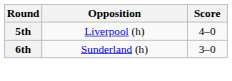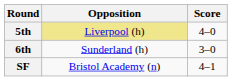 <table class="wikitable plainrowheaders" style="text-align:center;margin-left:1em;float:right">
 <tr>
 <th scope=col width="25">Round</th>
 <th scope=col width="200">Opposition</th>
 <th scope=col width="50">Score</th>
 </tr>
 <tr>
 <th scope=row style="text-align:center">5th</th>
-<td><a href='#'>Liverpool</a> (h)</td>
+<td style="background: khaki;"><a href='#'>Liverpool</a> (h)</td>
 <td>4–0</td>
 </tr>
 <tr>
 <th scope=row style="text-align:center">6th</th>
 <td><a href='#'>Sunderland</a> (h)</td>
 <td>3–0</td>
 </tr>
+<tr>
+<th scope=row style="text-align:center">SF</th>
+<td><a href='#'>Bristol Academy</a> (<a href='#'>n</a>)</td>
+<td>4–1</td>
+</tr>
 </table>
